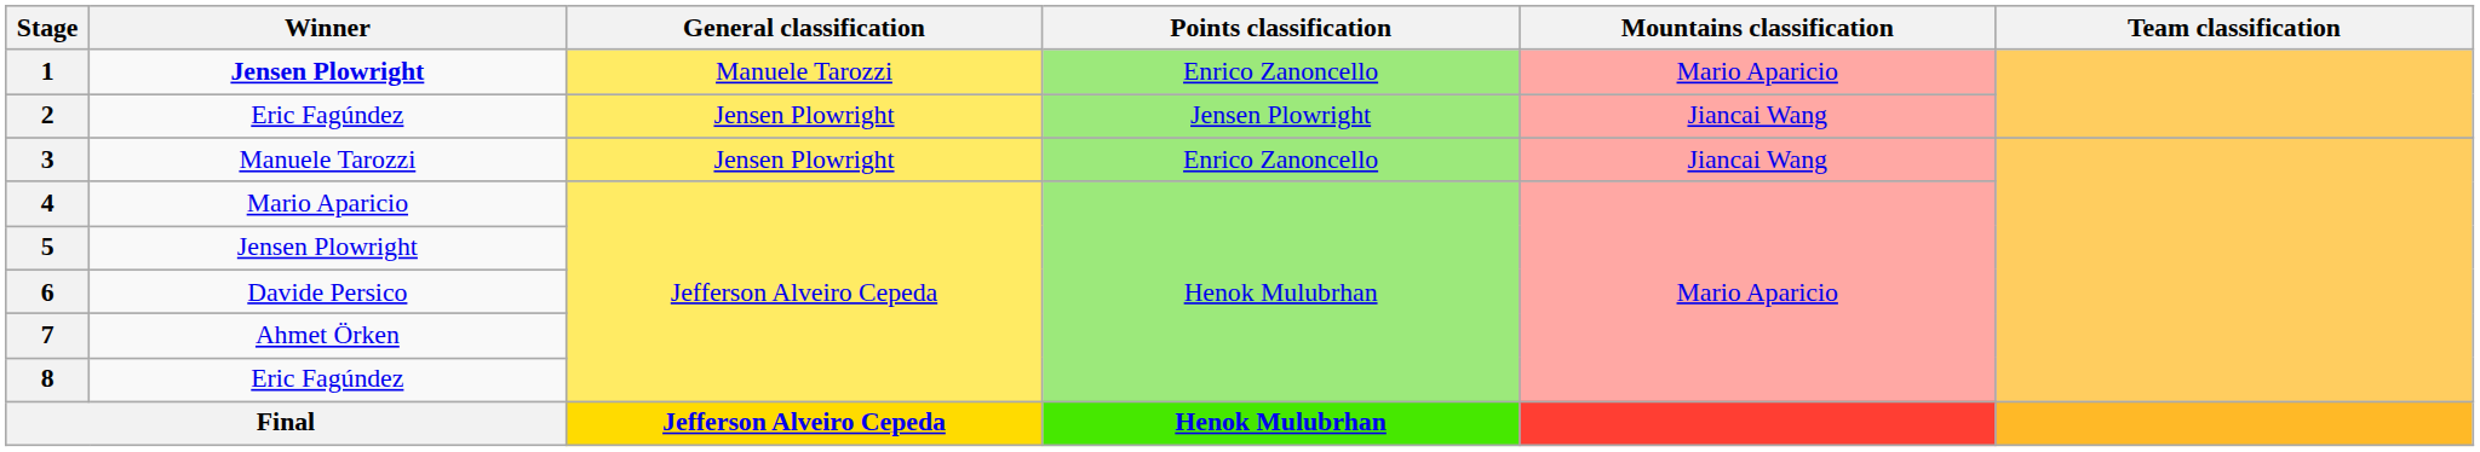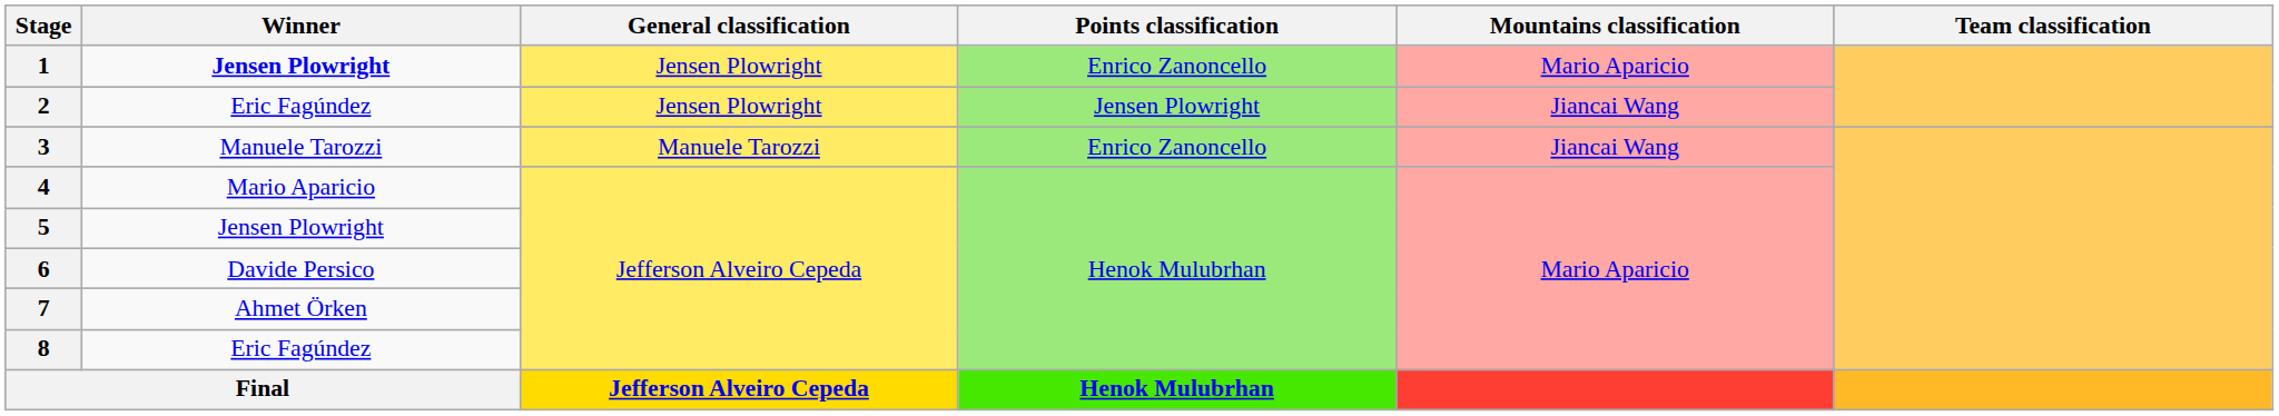 <table class=wikitable style="text-align: center; font-size:smaller;">
 <tr>
 <th style="width:1%;">Stage</th>
 <th style="width:14%;">Winner</th>
 <th style="width:14%;">General classification<br></th>
 <th style="width:14%;">Points classification<br></th>
 <th style="width:14%;">Mountains classification<br></th>
 <th style="width:14%;">Team classification</th>
 </tr>
 <tr>
 <th>1</th>
 <td><strong><a href='#'>Jensen Plowright</a></strong></td>
-<td style="background:#FFEB64;"><a href='#'>Manuele Tarozzi</a></td>
+<td style="background:#FFEB64;"><a href='#'>Jensen Plowright</a></td>
 <td style="background:#9CE97B;"><a href='#'>Enrico Zanoncello</a></td>
 <td style="background:#FFA8A4;"><a href='#'>Mario Aparicio</a></td>
 <td style="background:#FFCD5F;" rowspan="2"></td>
 </tr>
 <tr>
 <th>2</th>
 <td><a href='#'>Eric Fagúndez</a></td>
 <td style="background:#FFEB64;"><a href='#'>Jensen Plowright</a></td>
 <td style="background:#9CE97B;"><a href='#'>Jensen Plowright</a></td>
 <td style="background:#FFA8A4;"><a href='#'>Jiancai Wang</a></td>
 </tr>
 <tr>
 <th>3</th>
 <td><a href='#'>Manuele Tarozzi</a></td>
-<td style="background:#FFEB64;"><a href='#'>Jensen Plowright</a></td>
+<td style="background:#FFEB64;"><a href='#'>Manuele Tarozzi</a></td>
 <td style="background:#9CE97B;"><a href='#'>Enrico Zanoncello</a></td>
 <td style="background:#FFA8A4;"><a href='#'>Jiancai Wang</a></td>
 <td style="background:#FFCD5F;" rowspan="6"></td>
 </tr>
 <tr>
 <th>4</th>
 <td><a href='#'>Mario Aparicio</a></td>
 <td style="background:#FFEB64;" rowspan="5"><a href='#'>Jefferson Alveiro Cepeda</a></td>
 <td style="background:#9CE97B;" rowspan="5"><a href='#'>Henok Mulubrhan</a></td>
 <td style="background:#FFA8A4;" rowspan="5"><a href='#'>Mario Aparicio</a></td>
 </tr>
 <tr>
 <th>5</th>
 <td><a href='#'>Jensen Plowright</a></td>
 </tr>
 <tr>
 <th>6</th>
 <td><a href='#'>Davide Persico</a></td>
 </tr>
 <tr>
 <th>7</th>
 <td><a href='#'>Ahmet Örken</a></td>
 </tr>
 <tr>
 <th>8</th>
 <td><a href='#'>Eric Fagúndez</a></td>
 </tr>
 <tr>
 <th colspan="2">Final</th>
 <th style="background:#FFDB00;"><a href='#'>Jefferson Alveiro Cepeda</a></th>
 <th style="background:#46E800;"><a href='#'>Henok Mulubrhan</a></th>
 <th style="background:#FF3E33;"></th>
 <th style="background:#FFB927;"></th>
 </tr>
 </table>
